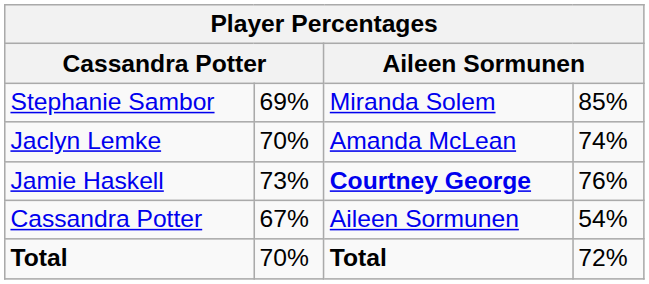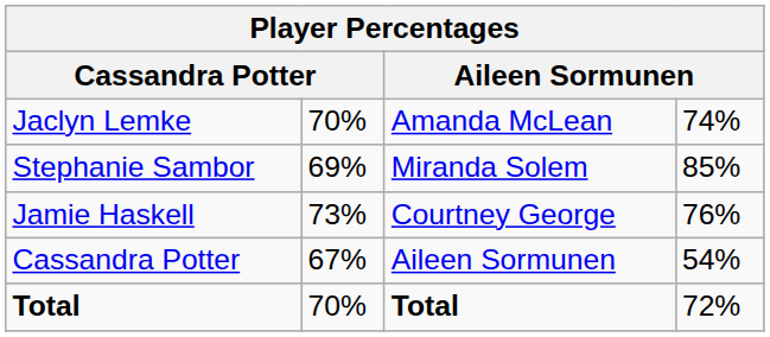 <table class="wikitable">
 <tr>
 <th colspan=4 width=400>Player Percentages</th>
 </tr>
 <tr>
 <th colspan=2 width=200> Cassandra Potter</th>
 <th colspan=2 width=200> Aileen Sormunen</th>
 </tr>
 <tr>
+<td><a href='#'>Jaclyn Lemke</a></td>
+<td>70%</td>
+<td><a href='#'>Amanda McLean</a></td>
+<td>74%</td>
+</tr>
+<tr>
 <td><a href='#'>Stephanie Sambor</a></td>
 <td>69%</td>
 <td><a href='#'>Miranda Solem</a></td>
 <td>85%</td>
 </tr>
 <tr>
-<td><a href='#'>Jaclyn Lemke</a></td>
-<td>70%</td>
-<td><a href='#'>Amanda McLean</a></td>
-<td>74%</td>
-</tr>
-<tr>
 <td><a href='#'>Jamie Haskell</a></td>
 <td>73%</td>
-<td><strong><a href='#'>Courtney George</a></strong></td>
+<td><a href='#'>Courtney George</a></td>
 <td>76%</td>
 </tr>
 <tr>
 <td><a href='#'>Cassandra Potter</a></td>
 <td>67%</td>
 <td><a href='#'>Aileen Sormunen</a></td>
 <td>54%</td>
 </tr>
 <tr>
 <td><strong>Total</strong></td>
 <td>70%</td>
 <td><strong>Total</strong></td>
 <td>72%</td>
 </tr>
 </table>
